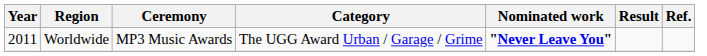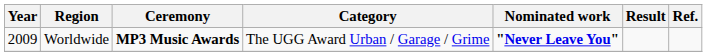 <table class="wikitable">
 <tr>
 <th>Year</th>
 <th>Region</th>
 <th>Ceremony</th>
 <th>Category</th>
 <th>Nominated work</th>
 <th>Result</th>
 <th>Ref.</th>
 </tr>
 <tr>
-<td align="center">2011</td>
+<td align="center">2009</td>
 <td align="center">Worldwide</td>
-<td align="center">MP3 Music Awards</td>
+<td align="center"><strong>MP3 Music Awards</strong></td>
 <td align="center">The UGG Award <a href='#'>Urban</a> / <a href='#'>Garage</a> / <a href='#'>Grime</a></td>
 <td align="center"><strong>"<a href='#'>Never Leave You</a>"</strong></td>
 <td></td>
 <td align="center"></td>
 </tr>
 <tr>
 </tr>
 </table>
